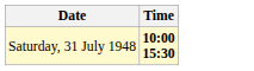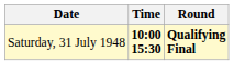 <table class="wikitable">
 <tr>
 <th>Date</th>
 <th>Time</th>
+<th>Round</th>
 </tr>
 <tr style=background:lemonchiffon>
 <td>Saturday, 31 July 1948</td>
 <td><strong>10:00</strong><br><strong>15:30</strong></td>
+<td><strong>Qualifying</strong><br><strong>Final</strong></td>
 </tr>
 </table>
